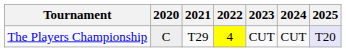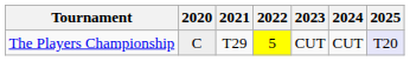 <table class="wikitable" style="font-size:95%;text-align:center;">
 <tr>
 <th>Tournament</th>
 <th>2020</th>
 <th>2021</th>
 <th>2022</th>
 <th>2023</th>
 <th>2024</th>
 <th>2025</th>
 </tr>
 <tr>
 <td align=left><a href='#'>The Players Championship</a></td>
 <td style="background:#eeeeee;">C</td>
 <td>T29</td>
-<td style="background:yellow;">4</td>
+<td style="background:yellow;">5</td>
 <td>CUT</td>
 <td>CUT</td>
 <td style="background: lavender;">T20</td>
 </tr>
 </table>
